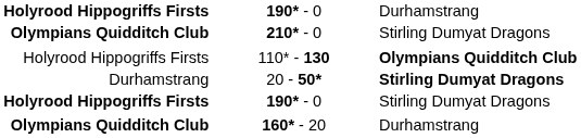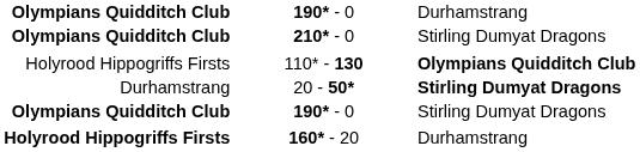 <table width="100%" cellspacing="1">
 <tr>
 <th width="20%"></th>
 <th width="12%"></th>
 <th width="20%"></th>
 <th></th>
 </tr>
 <tr style="font-size:90%">
-<td align="right"><strong>Holyrood Hippogriffs Firsts</strong></td>
+<td align="right"><strong>Olympians Quidditch Club</strong></td>
 <td align="center"><strong>190*</strong> - 0</td>
 <td>Durhamstrang</td>
 </tr>
 <tr>
 </tr>
 <tr style="font-size:90%">
 <td align="right"><strong>Olympians Quidditch Club</strong></td>
 <td align="center"><strong>210*</strong> - 0</td>
 <td>Stirling Dumyat Dragons</td>
 </tr>
 <tr>
 <td></td>
 </tr>
 <tr style="font-size:90%">
 <td align="right">Holyrood Hippogriffs Firsts</td>
 <td align="center">110* - <strong>130</strong></td>
 <td><strong>Olympians Quidditch Club</strong></td>
 </tr>
 <tr>
 </tr>
 <tr style="font-size:90%">
 <td align="right">Durhamstrang</td>
 <td align="center">20 - <strong>50*</strong></td>
 <td><strong>Stirling Dumyat Dragons</strong></td>
 </tr>
 <tr>
 </tr>
 <tr style="font-size:90%">
-<td align="right"><strong>Holyrood Hippogriffs Firsts</strong></td>
+<td align="right"><strong>Olympians Quidditch Club</strong></td>
 <td align="center"><strong>190*</strong> - 0</td>
 <td>Stirling Dumyat Dragons</td>
 </tr>
 <tr>
 <td></td>
 </tr>
 <tr style="font-size:90%">
-<td align="right"><strong>Olympians Quidditch Club</strong></td>
+<td align="right"><strong>Holyrood Hippogriffs Firsts</strong></td>
 <td align="center"><strong>160*</strong> - 20</td>
 <td>Durhamstrang</td>
 </tr>
 </table>
